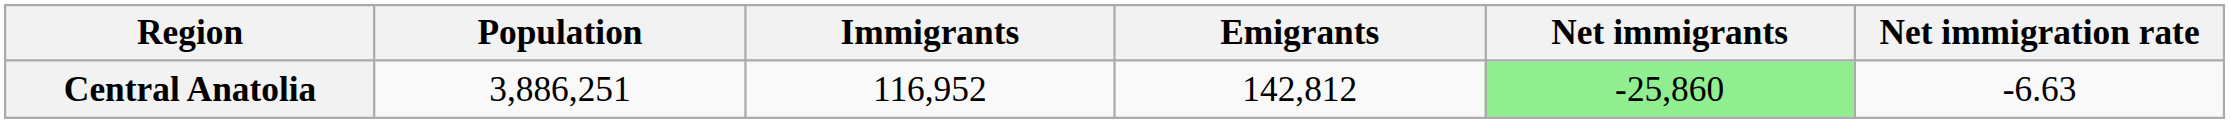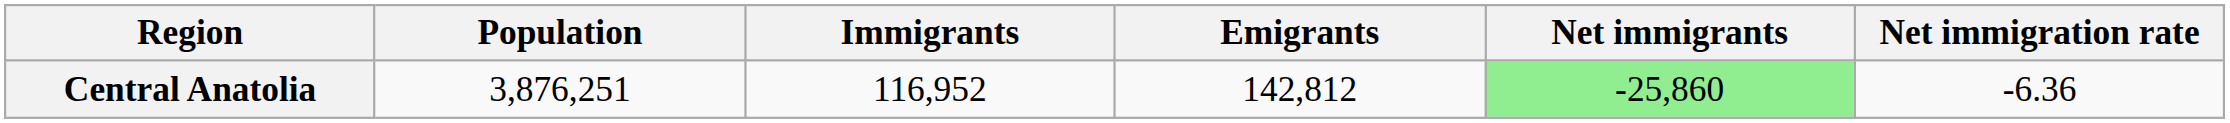 <table class="wikitable">
 <tr>
 <th style="width:120pt;">Region</th>
 <th style="width:120pt;">Population</th>
 <th style="width:120pt;">Immigrants</th>
 <th style="width:120pt;">Emigrants</th>
 <th style="width:120pt;">Net immigrants</th>
 <th style="width:120pt;">Net immigration rate</th>
 </tr>
 <tr>
 <th style="width:120pt;">Central Anatolia</th>
-<td style="text-align:center;">3,886,251</td>
+<td style="text-align:center;">3,876,251</td>
 <td style="text-align:center;">116,952</td>
 <td style="text-align:center;">142,812</td>
 <td style="background: lightgreen; text-align:center;">-25,860</td>
-<td style="text-align:center;">-6.63</td>
+<td style="text-align:center;">-6.36</td>
 </tr>
 </table>
